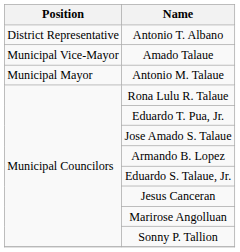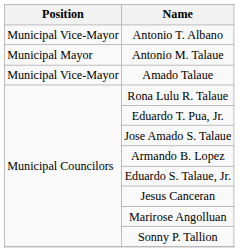 <table class="wikitable" style="line-height:1.20em; font-size:100%;">
 <tr>
 <th>Position</th>
 <th>Name</th>
 </tr>
 <tr>
-<td>District Representative</td>
+<td>Municipal Vice-Mayor</td>
 <td style="text-align:center;">Antonio T. Albano</td>
+</tr>
+<tr>
+<td>Municipal Mayor</td>
+<td style="text-align:center;">Antonio M. Talaue</td>
 </tr>
 <tr>
 <td>Municipal Vice-Mayor</td>
 <td style="text-align:center;">Amado Talaue</td>
-</tr>
-<tr>
-<td>Municipal Mayor</td>
-<td style="text-align:center;">Antonio M. Talaue</td>
 </tr>
 <tr>
 <td rowspan=8>Municipal Councilors</td>
 <td style="text-align:center;">Rona Lulu R. Talaue</td>
 </tr>
 <tr>
 <td style="text-align:center;">Eduardo T. Pua, Jr.</td>
 </tr>
 <tr>
 <td style="text-align:center;">Jose Amado S. Talaue</td>
 </tr>
 <tr>
 <td style="text-align:center;">Armando B. Lopez</td>
 </tr>
 <tr>
 <td style="text-align:center;">Eduardo S. Talaue, Jr.</td>
 </tr>
 <tr>
 <td style="text-align:center;">Jesus Canceran</td>
 </tr>
 <tr>
 <td style="text-align:center;">Marirose Angolluan</td>
 </tr>
 <tr>
 <td style="text-align:center;">Sonny P. Tallion</td>
 </tr>
 <tr>
 </tr>
 </table>
